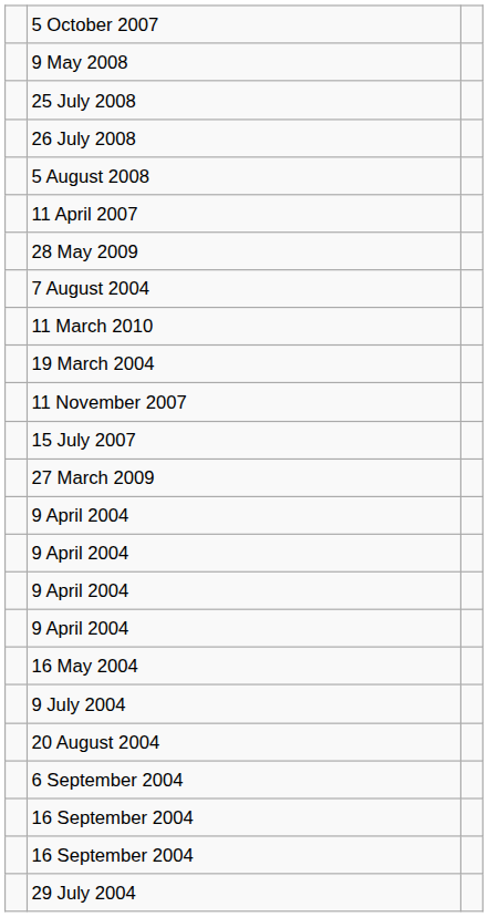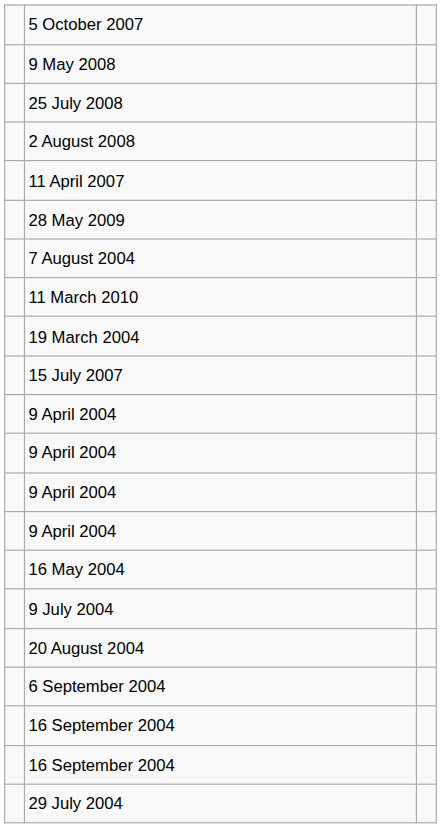 <table class="wikitable" style="font-size: 89%; float: left; width: 26em; margin-right: 1em; height: 700px">
 <tr>
 <td></td>
 <td>5 October 2007</td>
 <td></td>
 </tr>
 <tr>
 <td></td>
 <td>9 May 2008</td>
 <td></td>
 </tr>
 <tr>
 <td></td>
 <td>25 July 2008</td>
 <td></td>
 </tr>
 <tr>
 <td></td>
-<td>26 July 2008</td>
-<td></td>
-</tr>
-<tr>
-<td></td>
-<td>5 August 2008</td>
+<td>2 August 2008</td>
 <td></td>
 </tr>
 <tr>
 <td></td>
 <td>11 April 2007</td>
 <td></td>
 </tr>
 <tr>
 <td></td>
 <td>28 May 2009</td>
 <td></td>
 </tr>
 <tr>
 <td></td>
 <td>7 August 2004</td>
 <td></td>
 </tr>
 <tr>
 <td></td>
 <td>11 March 2010</td>
 <td></td>
 </tr>
 <tr>
 <td></td>
 <td>19 March 2004</td>
 <td></td>
 </tr>
 <tr>
 <td></td>
-<td>11 November 2007</td>
-<td></td>
-</tr>
-<tr>
-<td></td>
 <td>15 July 2007</td>
-<td></td>
-</tr>
-<tr>
-<td></td>
-<td>27 March 2009</td>
 <td></td>
 </tr>
 <tr>
 <td></td>
 <td>9 April 2004</td>
 <td></td>
 </tr>
 <tr>
 <td></td>
 <td>9 April 2004</td>
 <td></td>
 </tr>
 <tr>
 <td></td>
 <td>9 April 2004</td>
 <td></td>
 </tr>
 <tr>
 <td></td>
 <td>9 April 2004</td>
 <td></td>
 </tr>
 <tr>
 <td></td>
 <td>16 May 2004</td>
 <td></td>
 </tr>
 <tr>
 <td></td>
 <td>9 July 2004</td>
 <td></td>
 </tr>
 <tr>
 <td></td>
 <td>20 August 2004</td>
 <td></td>
 </tr>
 <tr>
 <td></td>
 <td>6 September 2004</td>
 <td></td>
 </tr>
 <tr>
 <td></td>
 <td>16 September 2004</td>
 <td></td>
 </tr>
 <tr>
 <td></td>
 <td>16 September 2004</td>
 <td></td>
 </tr>
 <tr>
 <td></td>
 <td>29 July 2004</td>
 <td></td>
 </tr>
 </table>
